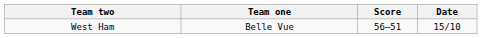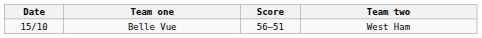 <table class="wikitable" style="text-align: center">
 <tr>
-<th width=250>Team two</th>
+<th width=80>Date</th>
 <th width=250>Team one</th>
 <th width=80>Score</th>
-<th width=80>Date</th>
+<th width=250>Team two</th>
 </tr>
 <tr>
-<td>West Ham</td>
+<td>15/10</td>
 <td>Belle Vue</td>
 <td>56–51</td>
-<td>15/10</td>
+<td>West Ham</td>
 </tr>
 </table>
